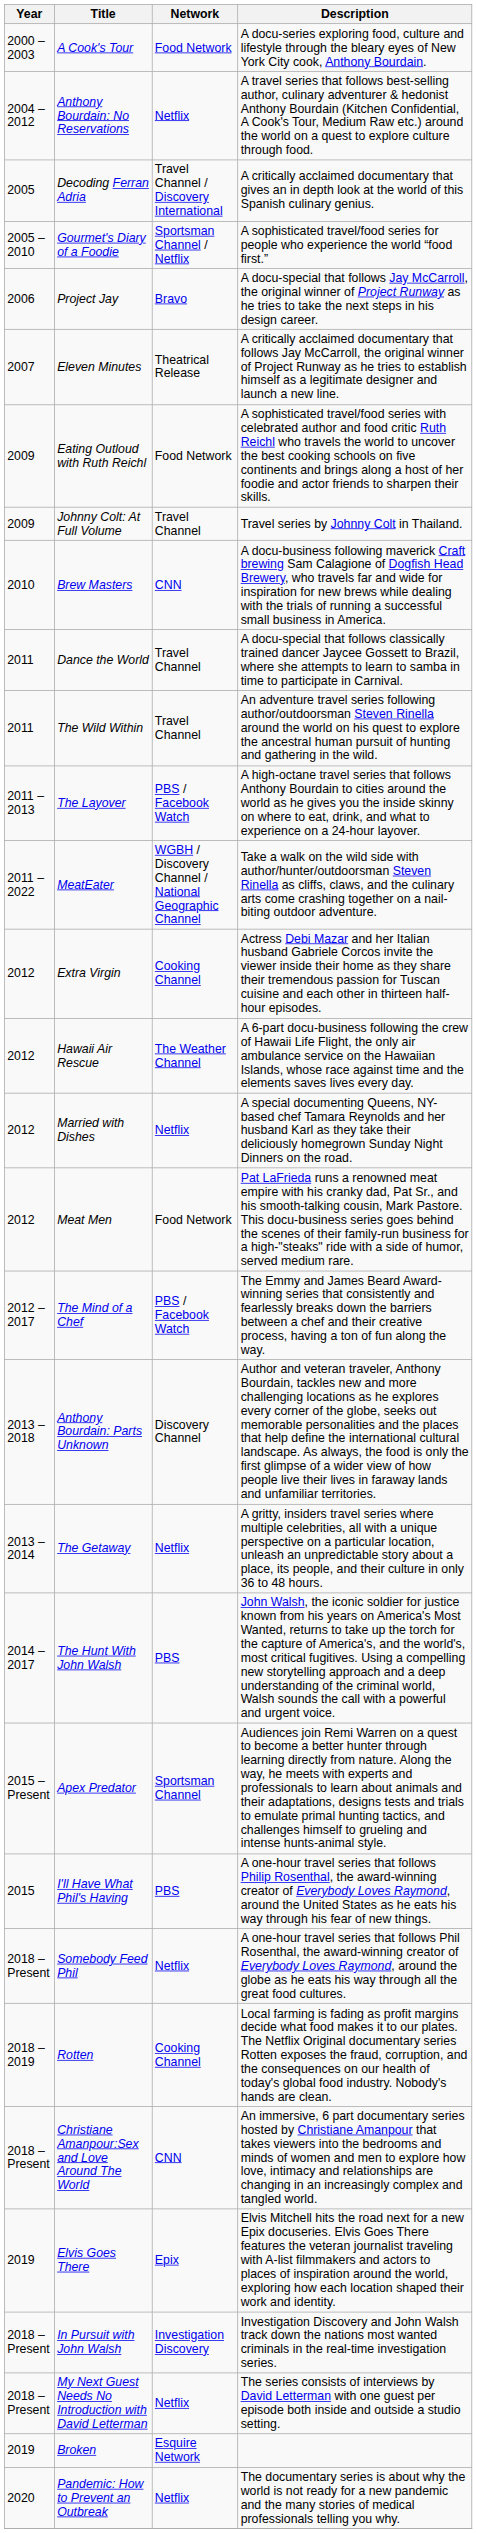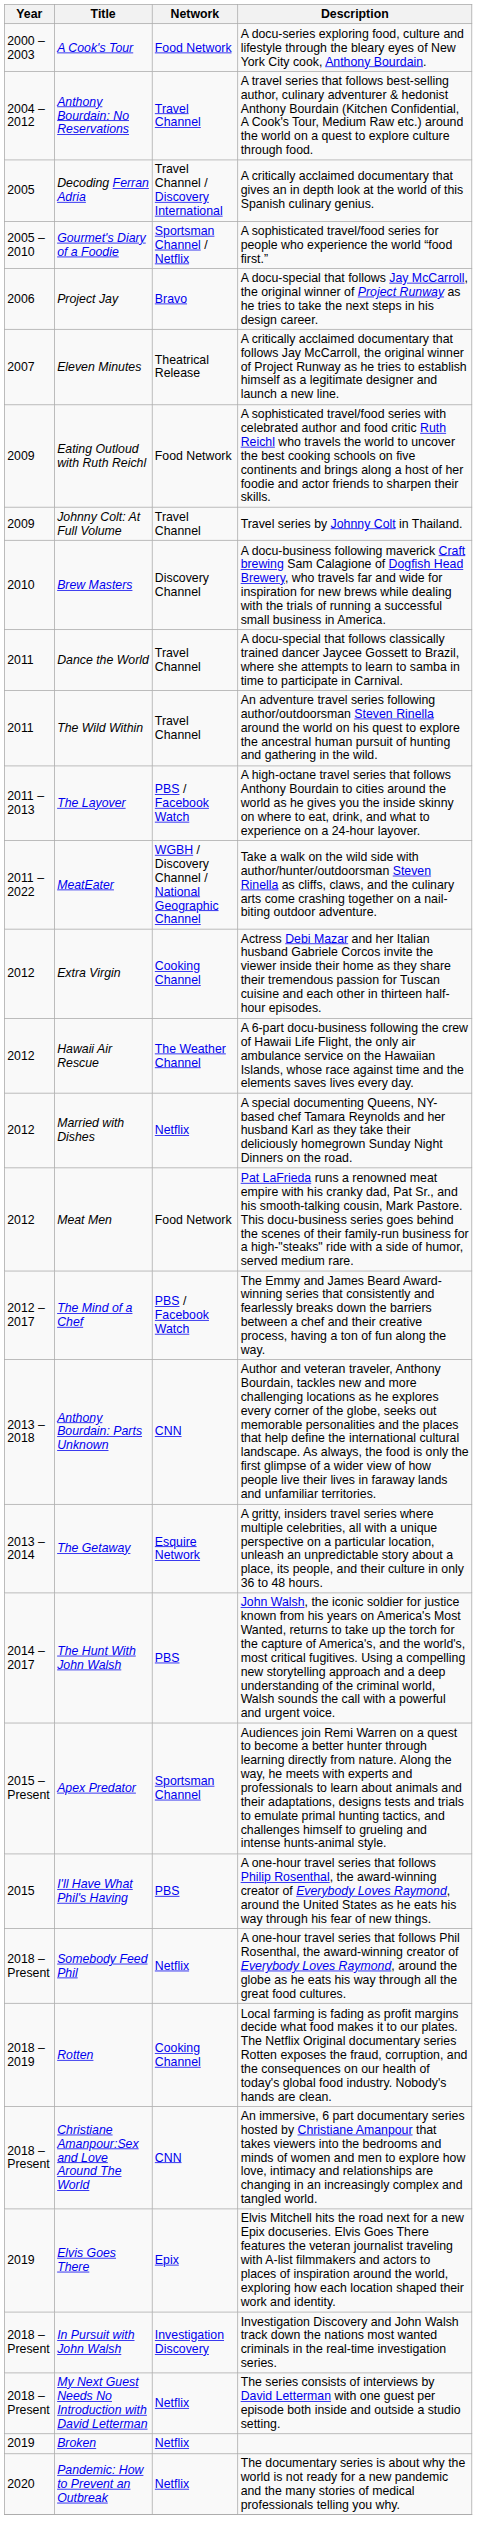 <table class="wikitable">
 <tr>
 <th>Year</th>
 <th>Title</th>
 <th>Network</th>
 <th>Description</th>
 </tr>
 <tr>
 <td>2000 – 2003</td>
 <td><em><a href='#'>A Cook's Tour</a></em></td>
 <td><a href='#'>Food Network</a></td>
 <td>A docu-series exploring food, culture and lifestyle through the bleary eyes of New York City cook, <a href='#'>Anthony Bourdain</a>.</td>
 </tr>
 <tr>
 <td>2004 – 2012</td>
 <td><em><a href='#'>Anthony Bourdain: No Reservations</a></em></td>
-<td><a href='#'>Netflix</a></td>
+<td><a href='#'>Travel Channel</a></td>
 <td>A travel series that follows best-selling author, culinary adventurer & hedonist Anthony Bourdain  (Kitchen Confidential, A Cook's Tour, Medium Raw etc.) around the world on a quest to explore culture through food.</td>
 </tr>
 <tr>
 <td>2005</td>
 <td><em>Decoding <a href='#'>Ferran Adria</a></em></td>
 <td>Travel Channel / <a href='#'>Discovery International</a></td>
 <td>A critically acclaimed documentary that gives an in depth look at the world of this Spanish culinary genius.</td>
 </tr>
 <tr>
 <td>2005 – 2010</td>
 <td><em><a href='#'>Gourmet's Diary of a Foodie</a></em></td>
 <td><a href='#'>Sportsman Channel</a> / <a href='#'>Netflix</a></td>
 <td>A sophisticated travel/food series for people who experience the world “food first.”</td>
 </tr>
 <tr>
 <td>2006</td>
 <td><em>Project Jay</em></td>
 <td><a href='#'>Bravo</a></td>
 <td>A docu-special that follows <a href='#'>Jay McCarroll</a>, the original winner of <em><a href='#'>Project Runway</a></em> as he tries to take the next steps in his design career.</td>
 </tr>
 <tr>
 <td>2007</td>
 <td><em>Eleven Minutes</em></td>
 <td>Theatrical Release</td>
 <td>A critically acclaimed documentary that follows Jay McCarroll, the original winner of Project Runway as he tries to establish himself as a legitimate designer and launch a new line.</td>
 </tr>
 <tr>
 <td>2009</td>
 <td><em>Eating Outloud with Ruth Reichl</em></td>
 <td>Food Network</td>
 <td>A sophisticated travel/food series with celebrated author and food critic <a href='#'>Ruth Reichl</a> who travels the world to uncover the best cooking schools on five continents and brings along a host of her foodie and actor friends to sharpen their skills.</td>
 </tr>
 <tr>
 <td>2009</td>
 <td><em>Johnny Colt: At Full Volume</em></td>
 <td>Travel Channel</td>
 <td>Travel series by <a href='#'>Johnny Colt</a> in Thailand.</td>
 </tr>
 <tr>
 <td>2010</td>
 <td><em><a href='#'>Brew Masters</a></em></td>
-<td><a href='#'>CNN</a></td>
+<td>Discovery Channel</td>
 <td>A docu-business following maverick <a href='#'>Craft brewing</a> Sam Calagione of <a href='#'>Dogfish Head Brewery</a>, who travels far and wide for inspiration for new brews while dealing with the trials of running a successful small business in America.</td>
 </tr>
 <tr>
 <td>2011</td>
 <td><em>Dance the World</em></td>
 <td>Travel Channel</td>
 <td>A docu-special that follows classically trained dancer Jaycee Gossett to Brazil, where she attempts to learn to samba in time to participate in Carnival.</td>
 </tr>
 <tr>
 <td>2011</td>
 <td><em>The Wild Within</em></td>
 <td>Travel Channel</td>
 <td>An adventure travel series following author/outdoorsman <a href='#'>Steven Rinella</a> around the world on his quest to explore the ancestral human pursuit of hunting and gathering in the wild.</td>
 </tr>
 <tr>
 <td>2011 – 2013</td>
 <td><em><a href='#'>The Layover</a></em></td>
 <td><a href='#'>PBS</a> / <a href='#'>Facebook Watch</a></td>
 <td>A high-octane travel series that follows Anthony Bourdain to cities around the world as he gives you the inside skinny on where to eat, drink, and what to experience on a 24-hour layover.</td>
 </tr>
 <tr>
 <td>2011 – 2022</td>
 <td><em><a href='#'>MeatEater</a></em></td>
 <td><a href='#'>WGBH</a> / Discovery Channel / <a href='#'>National Geographic Channel</a></td>
 <td>Take a walk on the wild side with author/hunter/outdoorsman <a href='#'>Steven Rinella</a> as cliffs, claws, and the culinary arts come crashing together on a nail-biting outdoor adventure.</td>
 </tr>
 <tr>
 <td>2012</td>
 <td><em>Extra Virgin</em></td>
 <td><a href='#'>Cooking Channel</a></td>
 <td>Actress <a href='#'>Debi Mazar</a> and her Italian husband Gabriele Corcos invite the viewer inside their home as they share their tremendous passion for Tuscan cuisine and each other in thirteen half-hour episodes.</td>
 </tr>
 <tr>
 <td>2012</td>
 <td><em>Hawaii Air Rescue</em></td>
 <td><a href='#'>The Weather Channel</a></td>
 <td>A 6-part docu-business following the crew of Hawaii Life Flight, the only air ambulance service on the Hawaiian Islands, whose race against time and the elements saves lives every day.</td>
 </tr>
 <tr>
 <td>2012</td>
 <td><em>Married with Dishes</em></td>
 <td><a href='#'>Netflix</a></td>
 <td>A special documenting Queens, NY-based chef Tamara Reynolds and her husband Karl as they take their deliciously homegrown Sunday Night Dinners on the road.</td>
 </tr>
 <tr>
 <td>2012</td>
 <td><em>Meat Men</em></td>
 <td>Food Network</td>
 <td><a href='#'>Pat LaFrieda</a> runs a renowned meat empire with his cranky dad, Pat Sr., and his smooth-talking cousin, Mark Pastore. This docu-business series goes behind the scenes of their family-run business for a high-"steaks" ride with a side of humor, served medium rare.</td>
 </tr>
 <tr>
 <td>2012 – 2017</td>
 <td><em><a href='#'>The Mind of a Chef</a></em></td>
 <td><a href='#'>PBS</a> / <a href='#'>Facebook Watch</a></td>
 <td>The Emmy and James Beard Award-winning series that consistently and fearlessly breaks down the barriers between a chef and their creative process, having a ton of fun along the way.</td>
 </tr>
 <tr>
 <td>2013 – 2018</td>
 <td><em><a href='#'>Anthony Bourdain: Parts Unknown</a></em></td>
-<td>Discovery Channel</td>
+<td><a href='#'>CNN</a></td>
 <td>Author and veteran traveler, Anthony Bourdain, tackles new and more challenging locations as he explores every corner of the globe, seeks out memorable personalities and the places that help define the international cultural landscape. As always, the food is only the first glimpse of a wider view of how people live their lives in faraway lands and unfamiliar territories.</td>
 </tr>
 <tr>
 <td>2013 – 2014</td>
 <td><em><a href='#'>The Getaway</a></em></td>
-<td><a href='#'>Netflix</a></td>
+<td><a href='#'>Esquire Network</a></td>
 <td>A gritty, insiders travel series where multiple celebrities, all with a unique perspective on a particular location, unleash an unpredictable story about a place, its people, and their culture in only 36 to 48 hours.</td>
 </tr>
 <tr>
 <td>2014 – 2017</td>
 <td><em><a href='#'>The Hunt With John Walsh</a></em></td>
 <td><a href='#'>PBS</a></td>
 <td><a href='#'>John Walsh</a>, the iconic soldier for justice known from his years on America's Most Wanted, returns to take up the torch for the capture of America's, and the world's, most critical fugitives.  Using a compelling new storytelling approach and a deep understanding of the criminal world, Walsh sounds the call with a powerful and urgent voice.</td>
 </tr>
 <tr>
 <td>2015 – Present</td>
 <td><em><a href='#'>Apex Predator</a></em></td>
 <td><a href='#'>Sportsman Channel</a></td>
 <td>Audiences join Remi Warren on a quest to become a better hunter through learning directly from nature. Along the way, he meets with experts and professionals to learn about animals and their adaptations, designs tests and trials to emulate primal hunting tactics, and challenges himself to grueling and intense hunts-animal style.</td>
 </tr>
 <tr>
 <td>2015</td>
 <td><em><a href='#'>I'll Have What Phil's Having</a></em></td>
 <td><a href='#'>PBS</a></td>
 <td>A one-hour travel series that follows <a href='#'>Philip Rosenthal</a>, the award-winning creator of <em><a href='#'>Everybody Loves Raymond</a></em>, around the United States as he eats his way through his fear of new things.</td>
 </tr>
 <tr>
 <td>2018 – Present</td>
 <td><em><a href='#'>Somebody Feed Phil</a></em></td>
 <td><a href='#'>Netflix</a></td>
 <td>A one-hour travel series that follows Phil Rosenthal, the award-winning creator of <em><a href='#'>Everybody Loves Raymond</a></em>, around the globe as he eats his way through all the great food cultures.</td>
 </tr>
 <tr>
 <td>2018 – 2019</td>
 <td><em><a href='#'>Rotten</a></em></td>
 <td><a href='#'>Cooking Channel</a></td>
 <td>Local farming is fading as profit margins decide what food makes it to our plates. The Netflix Original documentary series Rotten exposes the fraud, corruption, and the consequences on our health of today's global food industry. Nobody's hands are clean.</td>
 </tr>
 <tr>
 <td>2018 – Present</td>
 <td><em><a href='#'>Christiane Amanpour:Sex and Love Around The World</a></em></td>
 <td><a href='#'>CNN</a></td>
 <td>An immersive, 6 part documentary series hosted by <a href='#'>Christiane Amanpour</a> that takes viewers into the bedrooms and minds of women and men to explore how love, intimacy and relationships are changing in an increasingly complex and tangled world.</td>
 </tr>
 <tr>
 <td>2019</td>
 <td><em><a href='#'>Elvis Goes There</a></em></td>
 <td><a href='#'>Epix</a></td>
 <td>Elvis Mitchell hits the road next for a new Epix docuseries. Elvis Goes There features the veteran journalist traveling with A-list filmmakers and actors to places of inspiration around the world, exploring how each location shaped their work and identity.</td>
 </tr>
 <tr>
 <td>2018 – Present</td>
 <td><em><a href='#'>In Pursuit with John Walsh</a></em></td>
 <td><a href='#'>Investigation Discovery</a></td>
 <td>Investigation Discovery and John Walsh track down the nations most wanted criminals in the real-time investigation series.</td>
 </tr>
 <tr>
 <td>2018 – Present</td>
 <td><em><a href='#'>My Next Guest Needs No Introduction with David Letterman</a></em></td>
 <td><a href='#'>Netflix</a></td>
 <td>The series consists of interviews by <a href='#'>David Letterman</a> with one guest per episode both inside and outside a studio setting.</td>
 </tr>
 <tr>
 <td>2019</td>
 <td><em><a href='#'>Broken</a></em></td>
-<td><a href='#'>Esquire Network</a></td>
+<td><a href='#'>Netflix</a></td>
 </tr>
 <tr>
 <td>2020</td>
 <td><em><a href='#'>Pandemic: How to Prevent an Outbreak</a></em></td>
 <td><a href='#'>Netflix</a></td>
 <td>The documentary series is about why the world is not ready for a new pandemic and the many stories of medical professionals telling you why.</td>
 </tr>
 <tr>
 </tr>
 </table>
